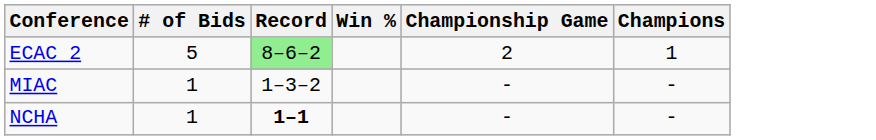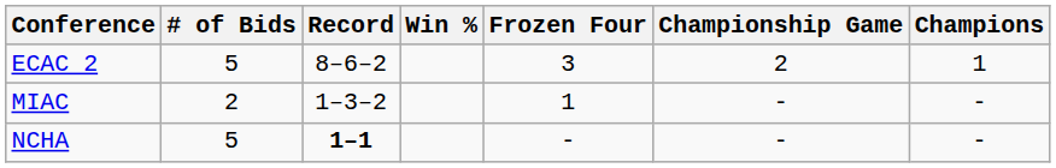 <table class="wikitable sortable">
 <tr>
 <th>Conference</th>
 <th># of Bids</th>
 <th>Record</th>
 <th>Win %</th>
+<th>Frozen Four</th>
 <th>Championship Game</th>
 <th>Champions</th>
 </tr>
 <tr align="center">
 <td align="left"><a href='#'>ECAC 2</a></td>
 <td>5</td>
-<td style="background: lightgreen;">8–6–2</td>
+<td>8–6–2</td>
 <td></td>
+<td>3</td>
 <td>2</td>
 <td>1</td>
 </tr>
 <tr align="center">
 <td align="left"><a href='#'>MIAC</a></td>
-<td>1</td>
+<td>2</td>
 <td>1–3–2</td>
 <td></td>
+<td>1</td>
 <td>-</td>
 <td>-</td>
 </tr>
 <tr align="center">
 <td align="left"><a href='#'>NCHA</a></td>
-<td>1</td>
+<td>5</td>
 <td><strong>1–1</strong></td>
 <td></td>
 <td>-</td>
 <td>-</td>
+<td>-</td>
 </tr>
 </table>
